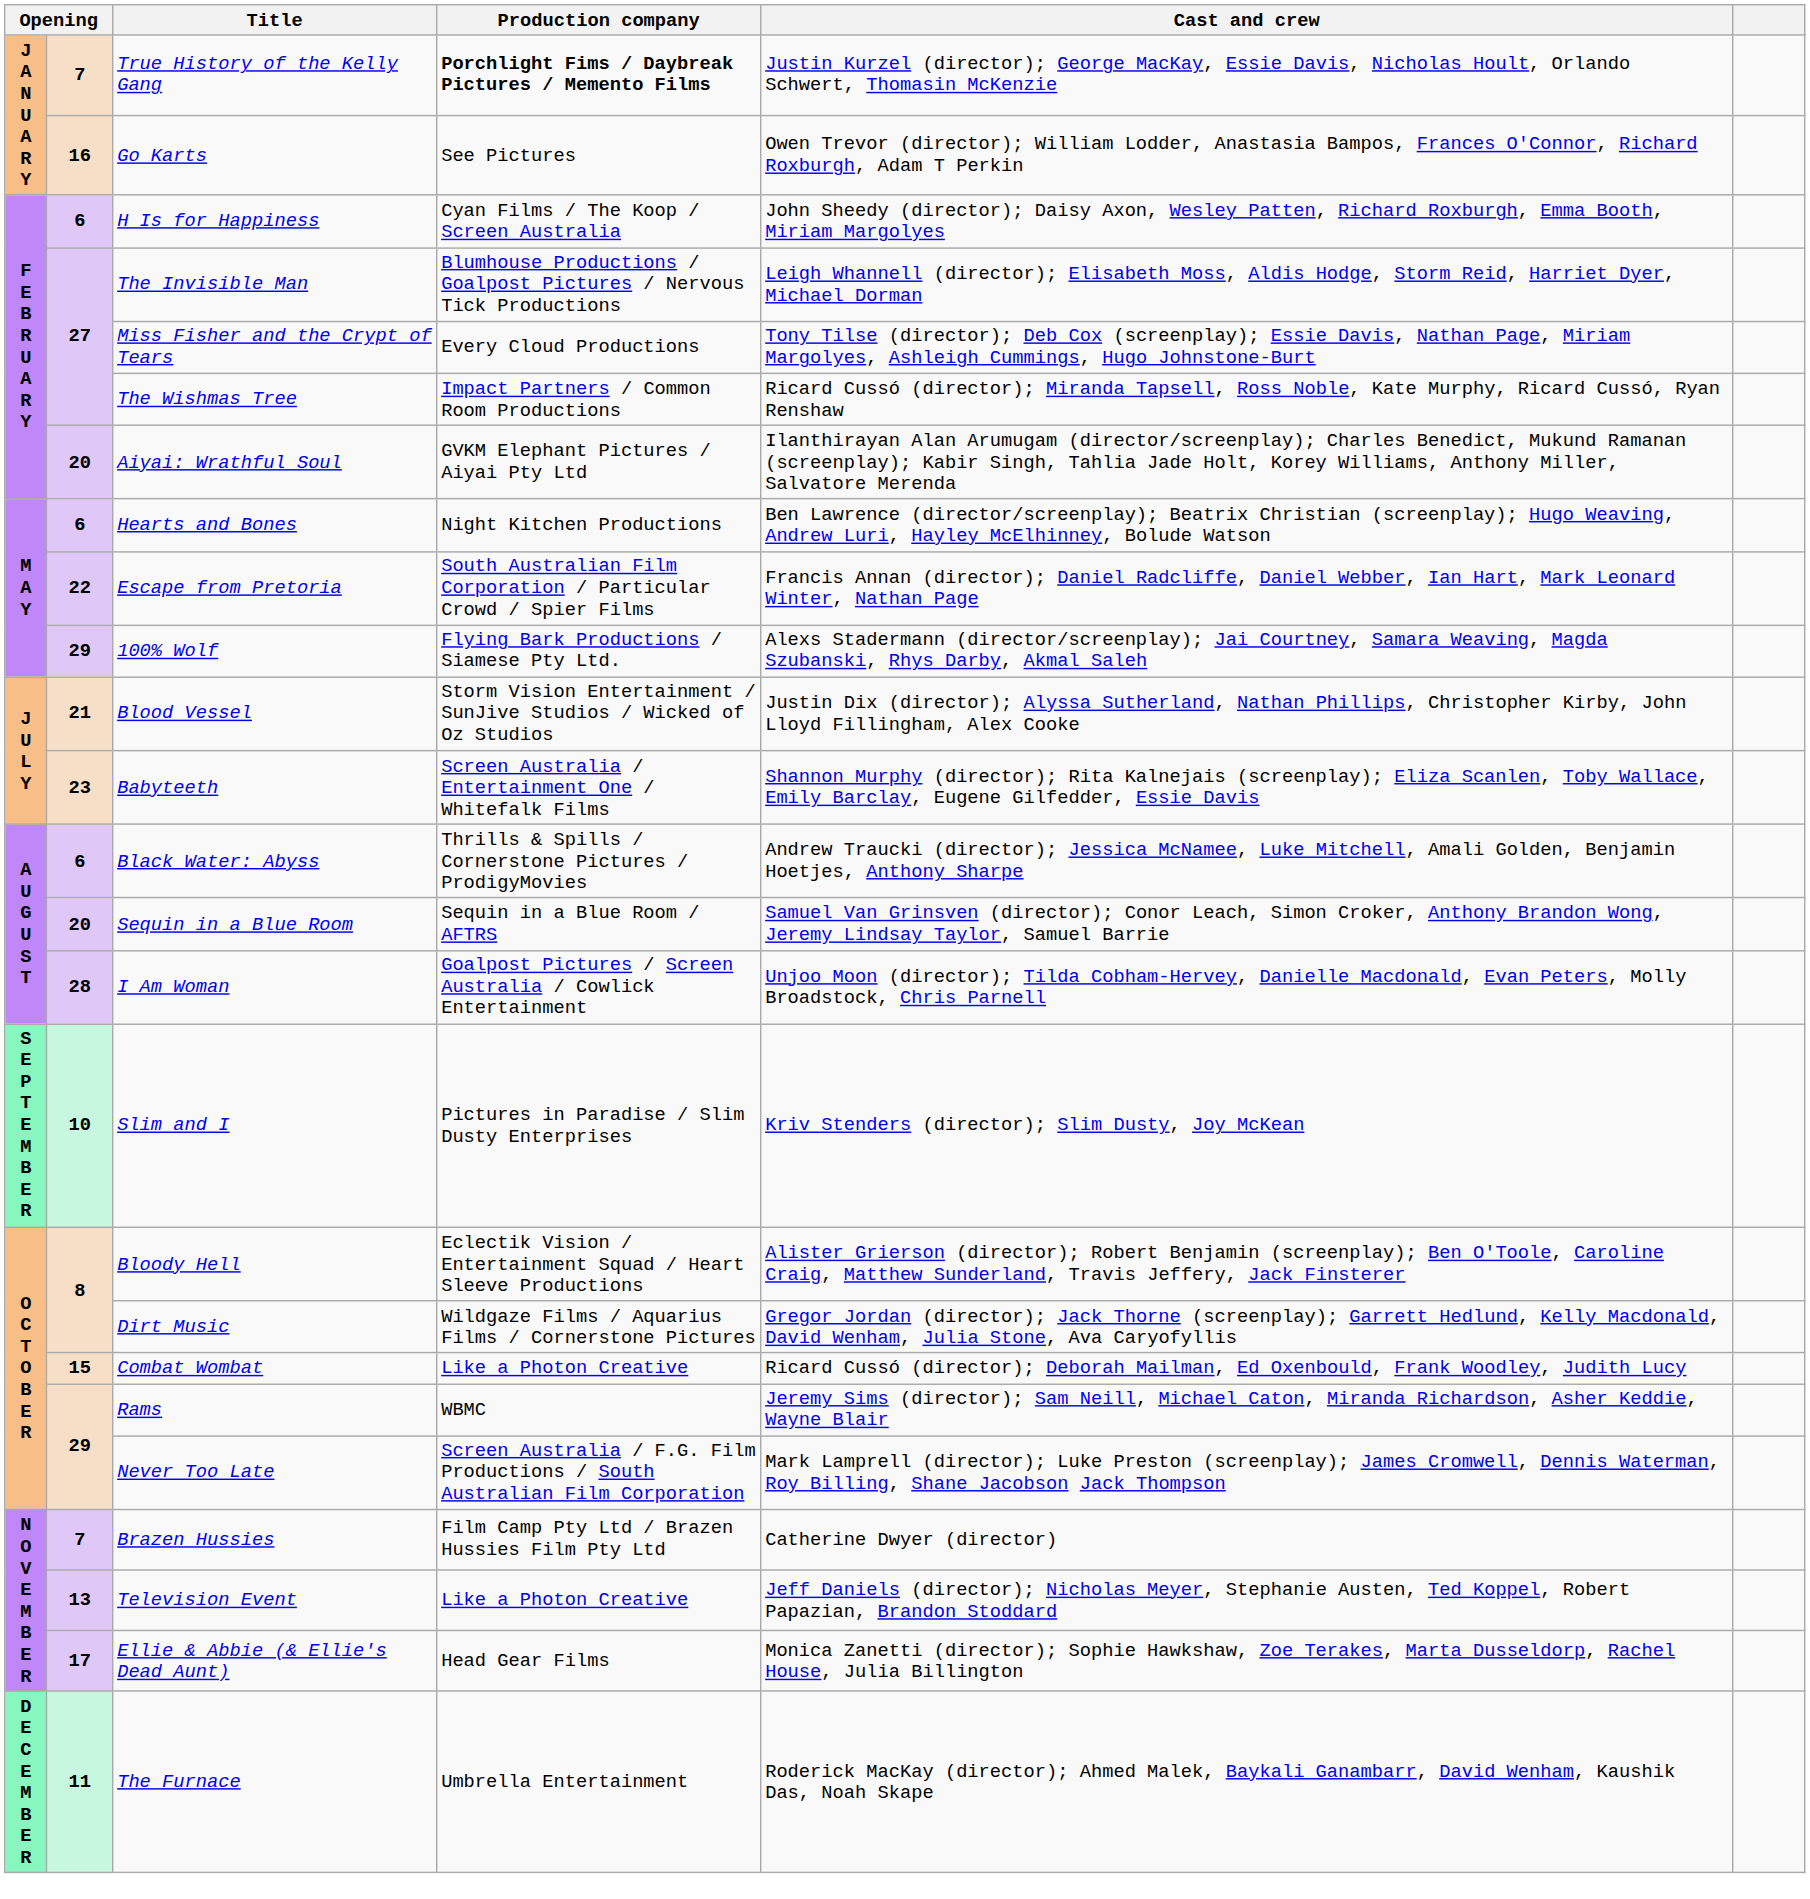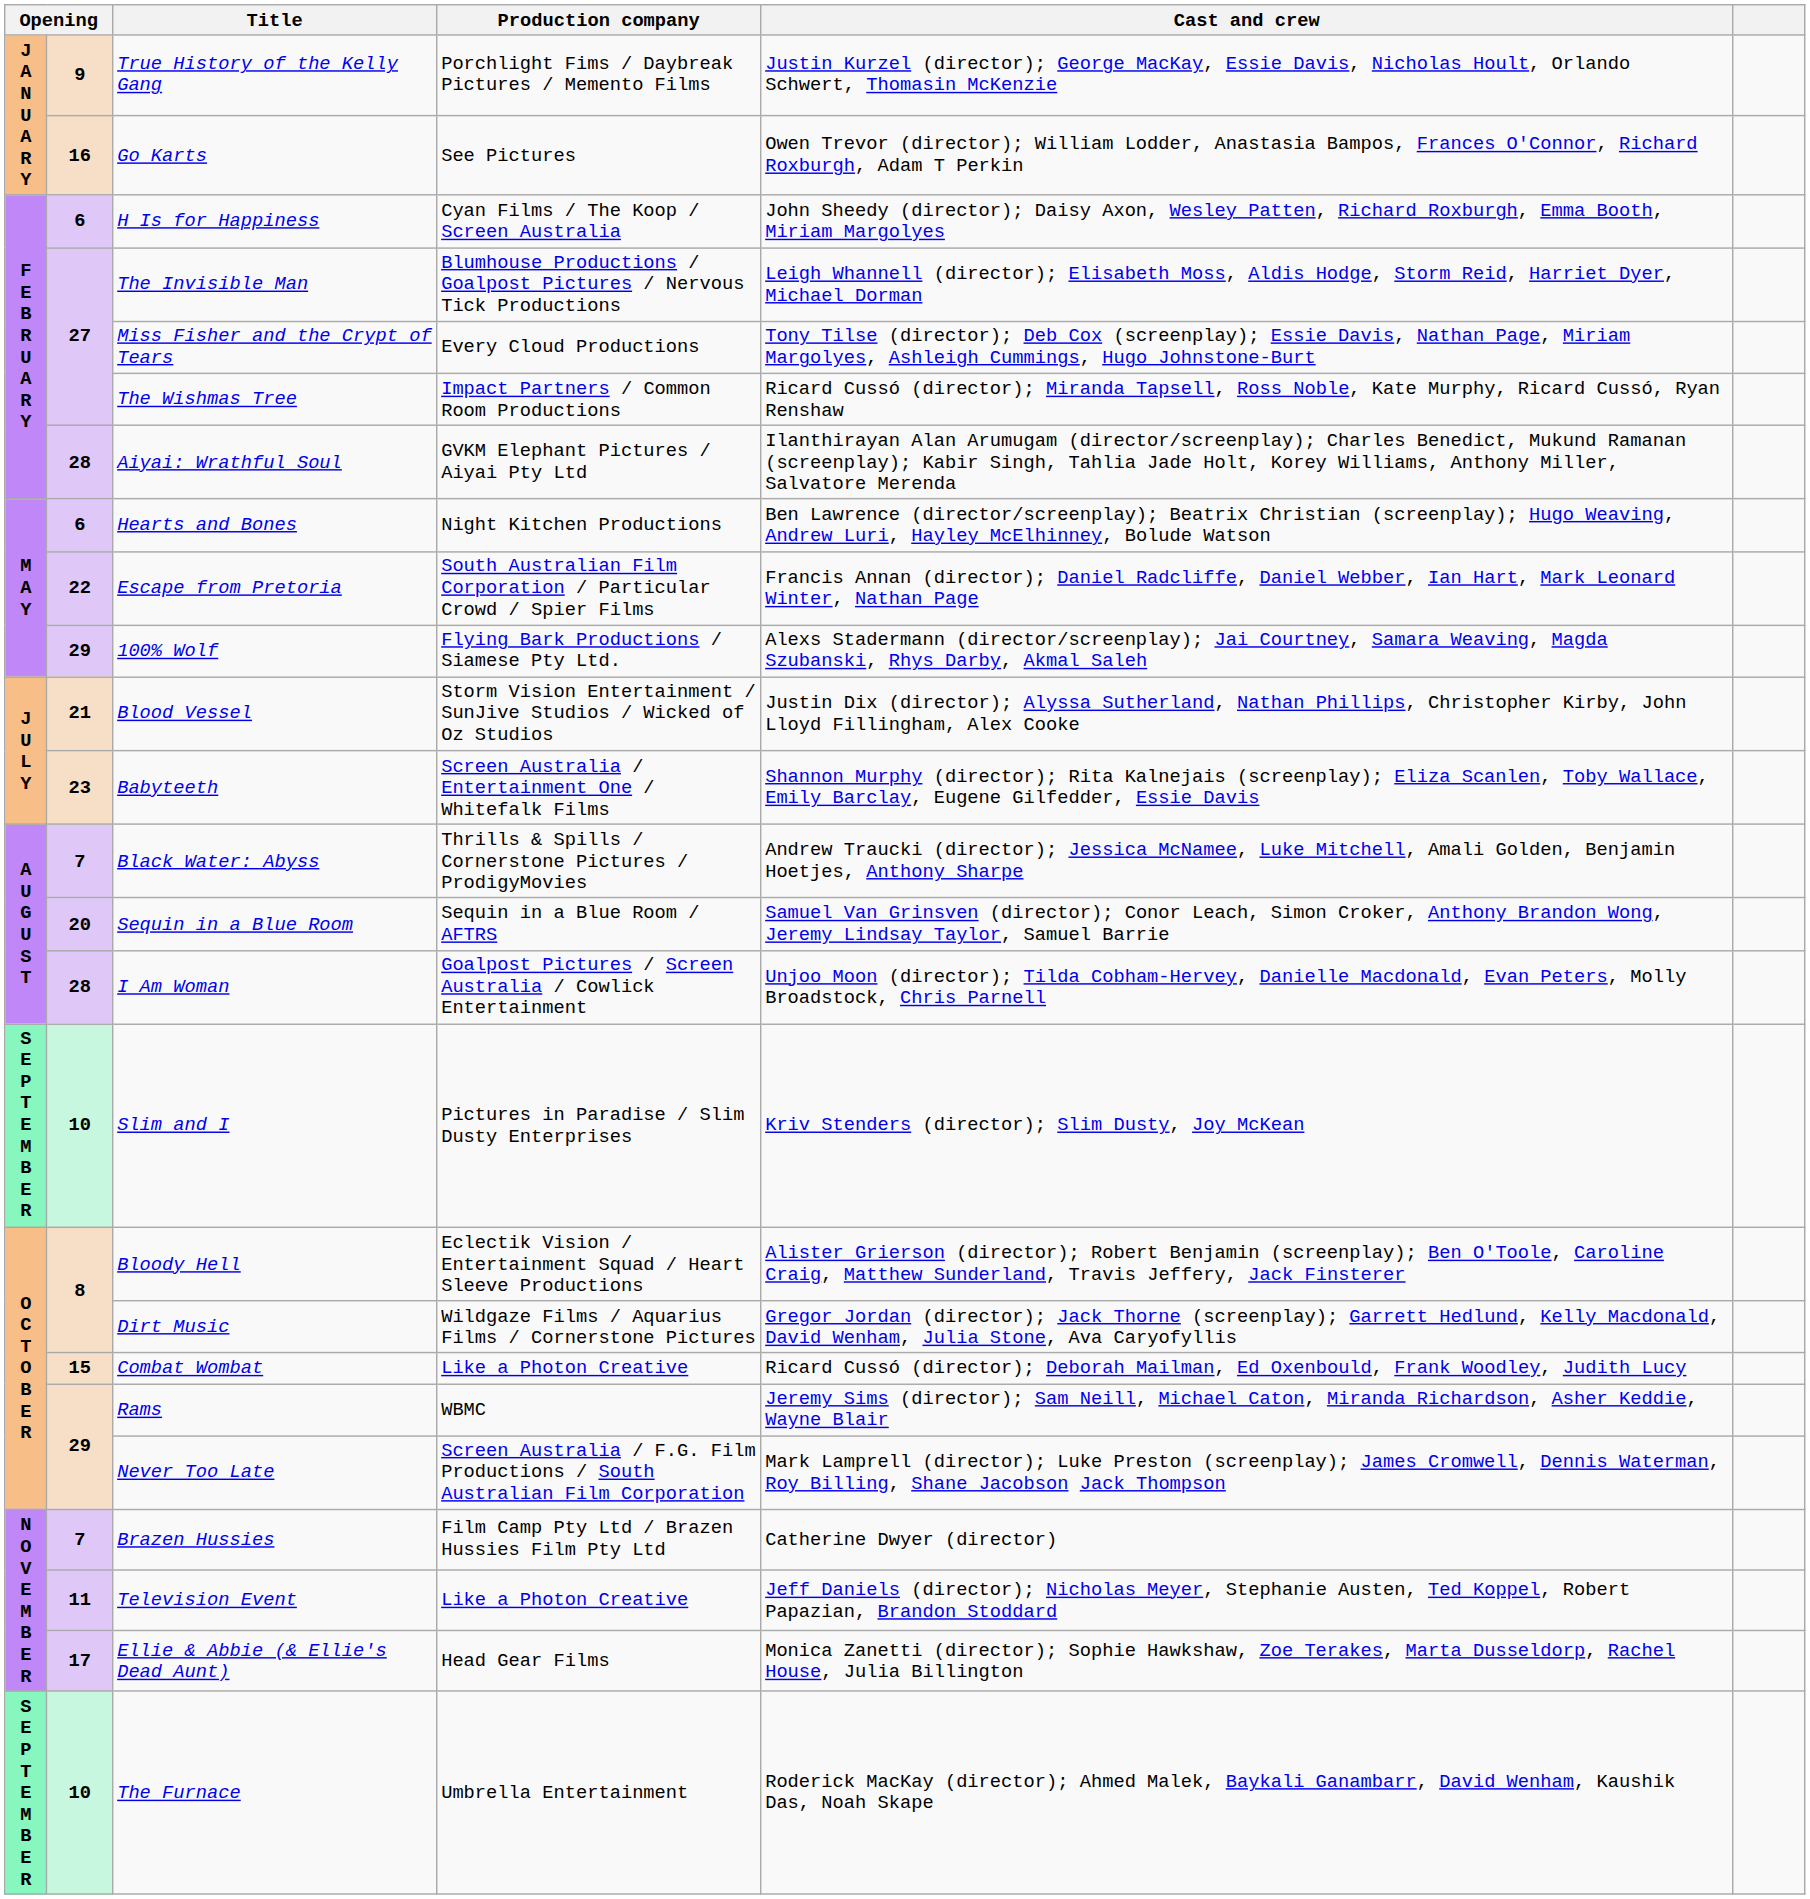 <table class="wikitable sortable">
 <tr>
 <th colspan="2" style="width:6%">Opening</th>
 <th style="width:18%">Title</th>
 <th style="width:18%">Production company</th>
 <th>Cast and crew</th>
 <th style="width:4%;"></th>
 </tr>
 <tr>
 <th rowspan="2" style="text-align:center; background:#f7bf87">J<br>A<br>N<br>U<br>A<br>R<br>Y</th>
-<td style="text-align:center; background:#f7dfc7"><strong>7</strong></td>
+<td style="text-align:center; background:#f7dfc7"><strong>9</strong></td>
 <td><em><a href='#'>True History of the Kelly Gang</a></em></td>
-<td><strong>Porchlight Fims / Daybreak Pictures / Memento Films</strong></td>
+<td>Porchlight Fims / Daybreak Pictures / Memento Films</td>
 <td><a href='#'>Justin Kurzel</a> (director); <a href='#'>George MacKay</a>, <a href='#'>Essie Davis</a>, <a href='#'>Nicholas Hoult</a>, Orlando Schwert, <a href='#'>Thomasin McKenzie</a></td>
 <td style="text-align:center;"></td>
 </tr>
 <tr>
 <td style="text-align:center; background:#f7dfc7"><strong>16</strong></td>
 <td><em><a href='#'>Go Karts</a></em></td>
 <td>See Pictures</td>
 <td>Owen Trevor (director); William Lodder, Anastasia Bampos, <a href='#'>Frances O'Connor</a>, <a href='#'>Richard Roxburgh</a>, Adam T Perkin</td>
 <td style="text-align:center;"></td>
 </tr>
 <tr>
 <th rowspan="5" style="text-align:center; background:#bf87f7">F<br>E<br>B<br>R<br>U<br>A<br>R<br>Y</th>
 <td style="text-align:center; background:#dfc7f7"><strong>6</strong></td>
 <td><em><a href='#'>H Is for Happiness</a></em></td>
 <td>Cyan Films / The Koop / <a href='#'>Screen Australia</a></td>
 <td>John Sheedy (director); Daisy Axon, <a href='#'>Wesley Patten</a>, <a href='#'>Richard Roxburgh</a>, <a href='#'>Emma Booth</a>, <a href='#'>Miriam Margolyes</a></td>
 <td style="text-align:center;"></td>
 </tr>
 <tr>
 <td rowspan="3" style="text-align:center; background:#dfc7f7"><strong>27</strong></td>
 <td><em><a href='#'>The Invisible Man</a></em></td>
 <td><a href='#'>Blumhouse Productions</a> / <a href='#'>Goalpost Pictures</a> / Nervous Tick Productions</td>
 <td><a href='#'>Leigh Whannell</a> (director); <a href='#'>Elisabeth Moss</a>, <a href='#'>Aldis Hodge</a>, <a href='#'>Storm Reid</a>, <a href='#'>Harriet Dyer</a>, <a href='#'>Michael Dorman</a></td>
 <td style="text-align:center;"></td>
 </tr>
 <tr>
 <td><em><a href='#'>Miss Fisher and the Crypt of Tears</a></em></td>
 <td>Every Cloud Productions</td>
 <td><a href='#'>Tony Tilse</a> (director); <a href='#'>Deb Cox</a> (screenplay); <a href='#'>Essie Davis</a>, <a href='#'>Nathan Page</a>, <a href='#'>Miriam Margolyes</a>, <a href='#'>Ashleigh Cummings</a>, <a href='#'>Hugo Johnstone-Burt</a></td>
 <td style="text-align:center;"></td>
 </tr>
 <tr>
 <td><em><a href='#'>The Wishmas Tree</a></em></td>
 <td><a href='#'>Impact Partners</a> / Common Room Productions</td>
 <td>Ricard Cussó (director); <a href='#'>Miranda Tapsell</a>, <a href='#'>Ross Noble</a>, Kate Murphy, Ricard Cussó, Ryan Renshaw</td>
 <td style="text-align:center;"></td>
 </tr>
 <tr>
-<td style="text-align:center; background:#dfc7f7"><strong>20</strong></td>
+<td style="text-align:center; background:#dfc7f7"><strong>28</strong></td>
 <td><em><a href='#'>Aiyai: Wrathful Soul</a></em></td>
 <td>GVKM Elephant Pictures / Aiyai Pty Ltd</td>
 <td>Ilanthirayan Alan Arumugam (director/screenplay); Charles Benedict, Mukund Ramanan (screenplay); Kabir Singh, Tahlia Jade Holt, Korey Williams, Anthony Miller, Salvatore Merenda</td>
 <td style="text-align:center;"></td>
 </tr>
 <tr>
 <th rowspan="3" style="text-align:center; background:#bf87f7">M<br>A<br>Y</th>
 <td style="text-align:center; background:#dfc7f7"><strong>6</strong></td>
 <td><em><a href='#'>Hearts and Bones</a></em></td>
 <td>Night Kitchen Productions</td>
 <td>Ben Lawrence (director/screenplay); Beatrix Christian (screenplay); <a href='#'>Hugo Weaving</a>, <a href='#'>Andrew Luri</a>, <a href='#'>Hayley McElhinney</a>, Bolude Watson</td>
 <td style="text-align:center;"></td>
 </tr>
 <tr>
 <td style="text-align:center; background:#dfc7f7"><strong>22</strong></td>
 <td><em><a href='#'>Escape from Pretoria</a></em></td>
 <td><a href='#'>South Australian Film Corporation</a> / Particular Crowd / Spier Films</td>
 <td>Francis Annan (director); <a href='#'>Daniel Radcliffe</a>, <a href='#'>Daniel Webber</a>, <a href='#'>Ian Hart</a>, <a href='#'>Mark Leonard Winter</a>, <a href='#'>Nathan Page</a></td>
 <td style="text-align:center;"></td>
 </tr>
 <tr>
 <td style="text-align:center; background:#dfc7f7"><strong>29</strong></td>
 <td><em><a href='#'>100% Wolf</a></em></td>
 <td><a href='#'>Flying Bark Productions</a> / Siamese Pty Ltd.</td>
 <td>Alexs Stadermann (director/screenplay); <a href='#'>Jai Courtney</a>, <a href='#'>Samara Weaving</a>, <a href='#'>Magda Szubanski</a>, <a href='#'>Rhys Darby</a>, <a href='#'>Akmal Saleh</a></td>
 <td style="text-align:center;"></td>
 </tr>
 <tr>
 <th rowspan="2" style="text-align:center; background:#f7bf87">J<br>U<br>L<br>Y</th>
 <td style="text-align:center; background:#f7dfc7"><strong>21</strong></td>
 <td><em><a href='#'>Blood Vessel</a></em></td>
 <td>Storm Vision Entertainment / SunJive Studios / Wicked of Oz Studios</td>
 <td>Justin Dix (director); <a href='#'>Alyssa Sutherland</a>, <a href='#'>Nathan Phillips</a>, Christopher Kirby, John Lloyd Fillingham, Alex Cooke</td>
 <td style="text-align:center;"></td>
 </tr>
 <tr>
 <td style="text-align:center; background:#f7dfc7"><strong>23</strong></td>
 <td><em><a href='#'>Babyteeth</a></em></td>
 <td><a href='#'>Screen Australia</a> / <a href='#'>Entertainment One</a> / Whitefalk Films</td>
 <td><a href='#'>Shannon Murphy</a> (director); Rita Kalnejais (screenplay); <a href='#'>Eliza Scanlen</a>, <a href='#'>Toby Wallace</a>, <a href='#'>Emily Barclay</a>, Eugene Gilfedder, <a href='#'>Essie Davis</a></td>
 <td style="text-align:center;"></td>
 </tr>
 <tr>
 <th rowspan="3" style="text-align:center; background:#bf87f7">A<br>U<br>G<br>U<br>S<br>T</th>
-<td style="text-align:center; background:#dfc7f7"><strong>6</strong></td>
+<td style="text-align:center; background:#dfc7f7"><strong>7</strong></td>
 <td><em><a href='#'>Black Water: Abyss</a></em></td>
 <td>Thrills & Spills / Cornerstone Pictures / ProdigyMovies</td>
 <td>Andrew Traucki (director); <a href='#'>Jessica McNamee</a>, <a href='#'>Luke Mitchell</a>, Amali Golden, Benjamin Hoetjes, <a href='#'>Anthony Sharpe</a></td>
 <td style="text-align:center;"></td>
 </tr>
 <tr>
 <td style="text-align:center; background:#dfc7f7"><strong>20</strong></td>
 <td><em><a href='#'>Sequin in a Blue Room</a></em></td>
 <td>Sequin in a Blue Room / <a href='#'>AFTRS</a></td>
 <td><a href='#'>Samuel Van Grinsven</a> (director); Conor Leach, Simon Croker, <a href='#'>Anthony Brandon Wong</a>, <a href='#'>Jeremy Lindsay Taylor</a>, Samuel Barrie</td>
 <td style="text-align:center;"></td>
 </tr>
 <tr>
 <td style="text-align:center; background:#dfc7f7"><strong>28</strong></td>
 <td><em><a href='#'>I Am Woman</a></em></td>
 <td><a href='#'>Goalpost Pictures</a> / <a href='#'>Screen Australia</a> / Cowlick Entertainment</td>
 <td><a href='#'>Unjoo Moon</a> (director); <a href='#'>Tilda Cobham-Hervey</a>, <a href='#'>Danielle Macdonald</a>, <a href='#'>Evan Peters</a>, Molly Broadstock, <a href='#'>Chris Parnell</a></td>
 <td style="text-align:center;"></td>
 </tr>
 <tr>
 <th style="text-align:center; background:#87f7bf">S<br>E<br>P<br>T<br>E<br>M<br>B<br>E<br>R</th>
 <td style="text-align:center; background:#c7f7df"><strong>10</strong></td>
 <td><em><a href='#'>Slim and I</a></em></td>
 <td>Pictures in Paradise / Slim Dusty Enterprises</td>
 <td><a href='#'>Kriv Stenders</a> (director); <a href='#'>Slim Dusty</a>, <a href='#'>Joy McKean</a></td>
 <td style="text-align:center;"></td>
 </tr>
 <tr>
 <th rowspan="5" style="text-align:center; background:#f7bf87">O<br>C<br>T<br>O<br>B<br>E<br>R</th>
 <td rowspan="2" style="text-align:center; background:#f7dfc7"><strong>8</strong></td>
 <td><em><a href='#'>Bloody Hell</a></em></td>
 <td>Eclectik Vision / Entertainment Squad / Heart Sleeve Productions</td>
 <td><a href='#'>Alister Grierson</a> (director); Robert Benjamin (screenplay); <a href='#'>Ben O'Toole</a>, <a href='#'>Caroline Craig</a>, <a href='#'>Matthew Sunderland</a>, Travis Jeffery, <a href='#'>Jack Finsterer</a></td>
 <td style="text-align:center;"></td>
 </tr>
 <tr>
 <td><em><a href='#'>Dirt Music</a></em></td>
 <td>Wildgaze Films / Aquarius Films / Cornerstone Pictures</td>
 <td><a href='#'>Gregor Jordan</a> (director); <a href='#'>Jack Thorne</a> (screenplay); <a href='#'>Garrett Hedlund</a>, <a href='#'>Kelly Macdonald</a>, <a href='#'>David Wenham</a>, <a href='#'>Julia Stone</a>, Ava Caryofyllis</td>
 <td style="text-align:center;"></td>
 </tr>
 <tr>
 <td style="text-align:center; background:#f7dfc7"><strong>15</strong></td>
 <td><em><a href='#'>Combat Wombat</a></em></td>
 <td><a href='#'>Like a Photon Creative</a></td>
 <td>Ricard Cussó (director); <a href='#'>Deborah Mailman</a>, <a href='#'>Ed Oxenbould</a>, <a href='#'>Frank Woodley</a>, <a href='#'>Judith Lucy</a></td>
 <td style="text-align:center;"></td>
 </tr>
 <tr>
 <td rowspan="2" style="text-align:center; background:#f7dfc7"><strong>29</strong></td>
 <td><em><a href='#'>Rams</a></em></td>
 <td>WBMC</td>
 <td><a href='#'>Jeremy Sims</a> (director); <a href='#'>Sam Neill</a>, <a href='#'>Michael Caton</a>, <a href='#'>Miranda Richardson</a>, <a href='#'>Asher Keddie</a>, <a href='#'>Wayne Blair</a></td>
 <td style="text-align:center;"></td>
 </tr>
 <tr>
 <td><em><a href='#'>Never Too Late</a></em></td>
 <td><a href='#'>Screen Australia</a> / F.G. Film Productions / <a href='#'>South Australian Film Corporation</a></td>
 <td>Mark Lamprell (director); Luke Preston (screenplay); <a href='#'>James Cromwell</a>, <a href='#'>Dennis Waterman</a>, <a href='#'>Roy Billing</a>, <a href='#'>Shane Jacobson</a> <a href='#'>Jack Thompson</a></td>
 <td style="text-align:center;"></td>
 </tr>
 <tr>
 <th rowspan="3" style="text-align:center; background:#bf87f7">N<br>O<br>V<br>E<br>M<br>B<br>E<br>R</th>
 <td style="text-align:center; background:#dfc7f7"><strong>7</strong></td>
 <td><em><a href='#'>Brazen Hussies</a></em></td>
 <td>Film Camp Pty Ltd / Brazen Hussies Film Pty Ltd</td>
 <td>Catherine Dwyer (director)</td>
 <td style="text-align:center;"></td>
 </tr>
 <tr>
-<td style="text-align:center; background:#dfc7f7"><strong>13</strong></td>
+<td style="text-align:center; background:#dfc7f7"><strong>11</strong></td>
 <td><em><a href='#'>Television Event</a></em></td>
 <td><a href='#'>Like a Photon Creative</a></td>
 <td><a href='#'>Jeff Daniels</a> (director); <a href='#'>Nicholas Meyer</a>, Stephanie Austen, <a href='#'>Ted Koppel</a>, Robert Papazian, <a href='#'>Brandon Stoddard</a></td>
 <td style="text-align:center;"></td>
 </tr>
 <tr>
 <td style="text-align:center; background:#dfc7f7"><strong>17</strong></td>
 <td><em><a href='#'>Ellie & Abbie (& Ellie's Dead Aunt)</a></em></td>
 <td>Head Gear Films</td>
 <td>Monica Zanetti (director); Sophie Hawkshaw, <a href='#'>Zoe Terakes</a>, <a href='#'>Marta Dusseldorp</a>, <a href='#'>Rachel House</a>, Julia Billington</td>
 <td style="text-align:center;"></td>
 </tr>
 <tr>
-<th style="text-align:center; background:#87f7bf">D<br>E<br>C<br>E<br>M<br>B<br>E<br>R</th>
-<td style="text-align:center; background:#c7f7df"><strong>11</strong></td>
+<th style="text-align:center; background:#87f7bf">S<br>E<br>P<br>T<br>E<br>M<br>B<br>E<br>R</th>
+<td style="text-align:center; background:#c7f7df"><strong>10</strong></td>
 <td><em><a href='#'>The Furnace</a></em></td>
 <td>Umbrella Entertainment</td>
 <td>Roderick MacKay (director); Ahmed Malek, <a href='#'>Baykali Ganambarr</a>, <a href='#'>David Wenham</a>, Kaushik Das, Noah Skape</td>
 <td style="text-align:center;"></td>
 </tr>
 </table>
